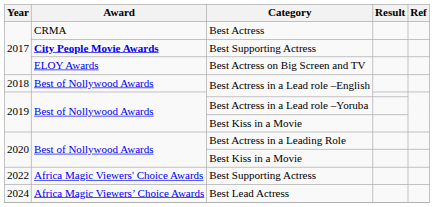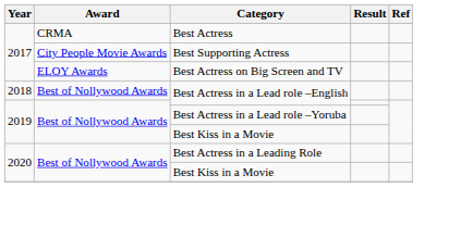 <table class="wikitable">
 <tr>
 <th>Year</th>
 <th>Award</th>
 <th>Category</th>
 <th>Result</th>
 <th>Ref</th>
 </tr>
 <tr>
 <td rowspan="3">2017</td>
 <td>CRMA</td>
 <td>Best Actress</td>
 <td></td>
 <td></td>
 </tr>
 <tr>
-<td><strong><a href='#'>City People Movie Awards</a></strong></td>
+<td><a href='#'>City People Movie Awards</a></td>
 <td>Best Supporting Actress</td>
 <td></td>
 <td></td>
 </tr>
 <tr>
 <td><a href='#'>ELOY Awards</a></td>
 <td>Best Actress on Big Screen and TV</td>
 <td></td>
 <td></td>
 </tr>
 <tr>
 <td>2018</td>
 <td><a href='#'>Best of Nollywood Awards</a></td>
 <td rowspan="2">Best Actress in a Lead role –English</td>
 <td></td>
 <td></td>
 </tr>
 <tr>
 <td rowspan="3">2019</td>
 <td rowspan="3"><a href='#'>Best of Nollywood Awards</a></td>
 <td></td>
 <td rowspan="3"></td>
 </tr>
 <tr>
 <td>Best Actress in a Lead role –Yoruba</td>
 <td></td>
 </tr>
 <tr>
 <td>Best Kiss in a Movie</td>
 <td></td>
 </tr>
 <tr>
 <td rowspan="2">2020</td>
 <td rowspan="2"><a href='#'>Best of Nollywood Awards</a></td>
 <td>Best Actress in a Leading Role</td>
 <td></td>
 <td></td>
 </tr>
 <tr>
 <td>Best Kiss in a Movie</td>
 <td></td>
 <td></td>
 </tr>
 <tr>
-<td>2022</td>
-<td><a href='#'>Africa Magic Viewers' Choice Awards</a></td>
-<td>Best Supporting Actress</td>
-<td></td>
-<td></td>
-</tr>
-<tr>
-<td>2024</td>
-<td><a href='#'>Africa Magic Viewers’ Choice Awards</a></td>
-<td>Best Lead Actress</td>
-<td></td>
-<td></td>
-</tr>
-<tr>
 </tr>
 </table>
